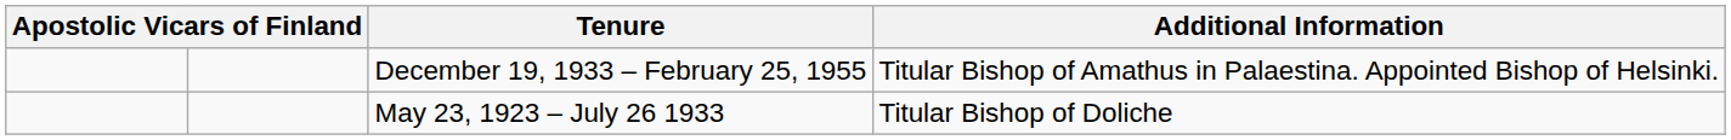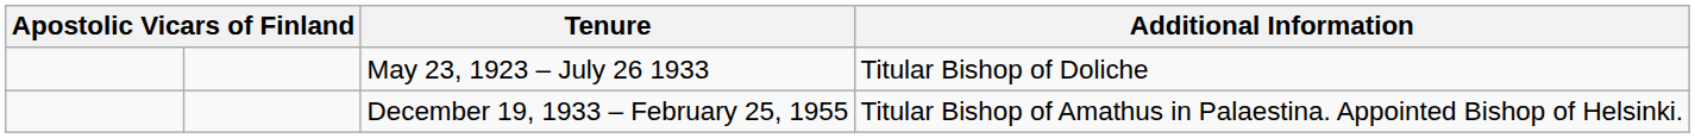 <table class="wikitable">
 <tr>
 <th colspan="2">Apostolic Vicars of Finland</th>
 <th>Tenure</th>
 <th>Additional Information</th>
 </tr>
 <tr>
 <td></td>
 <td></td>
-<td>December 19, 1933 – February 25, 1955</td>
-<td>Titular Bishop of Amathus in Palaestina. Appointed Bishop of Helsinki.</td>
+<td>May 23, 1923 – July 26 1933</td>
+<td>Titular Bishop of Doliche</td>
 </tr>
 <tr>
 <td></td>
 <td></td>
-<td>May 23, 1923 – July 26 1933</td>
-<td>Titular Bishop of Doliche</td>
+<td>December 19, 1933 – February 25, 1955</td>
+<td>Titular Bishop of Amathus in Palaestina. Appointed Bishop of Helsinki.</td>
 </tr>
 </table>
